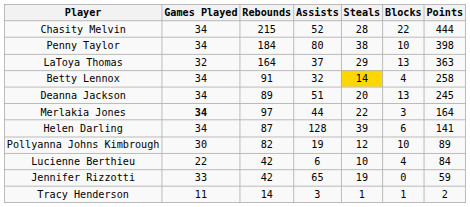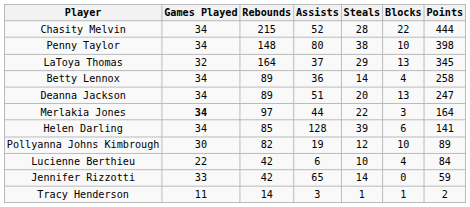 <table class="wikitable">
 <tr>
 <th>Player</th>
 <th>Games Played</th>
 <th>Rebounds</th>
 <th>Assists</th>
 <th>Steals</th>
 <th>Blocks</th>
 <th>Points</th>
 </tr>
 <tr align="center">
 <td>Chasity Melvin</td>
 <td>34</td>
 <td>215</td>
 <td>52</td>
 <td>28</td>
 <td>22</td>
 <td>444</td>
 </tr>
 <tr align="center">
 <td>Penny Taylor</td>
 <td>34</td>
-<td>184</td>
+<td>148</td>
 <td>80</td>
 <td>38</td>
 <td>10</td>
 <td>398</td>
 </tr>
 <tr align="center">
 <td>LaToya Thomas</td>
 <td>32</td>
 <td>164</td>
 <td>37</td>
 <td>29</td>
 <td>13</td>
-<td>363</td>
+<td>345</td>
 </tr>
 <tr align="center">
 <td>Betty Lennox</td>
 <td>34</td>
-<td>91</td>
-<td>32</td>
-<td style="background: gold;">14</td>
+<td>89</td>
+<td>36</td>
+<td>14</td>
 <td>4</td>
 <td>258</td>
 </tr>
 <tr align="center">
 <td>Deanna Jackson</td>
 <td>34</td>
 <td>89</td>
 <td>51</td>
 <td>20</td>
 <td>13</td>
-<td>245</td>
+<td>247</td>
 </tr>
 <tr align="center">
 <td>Merlakia Jones</td>
 <td><strong>34</strong></td>
 <td>97</td>
 <td>44</td>
 <td>22</td>
 <td>3</td>
 <td>164</td>
 </tr>
 <tr align="center">
 <td>Helen Darling</td>
 <td>34</td>
-<td>87</td>
+<td>85</td>
 <td>128</td>
 <td>39</td>
 <td>6</td>
 <td>141</td>
 </tr>
 <tr align="center">
 <td>Pollyanna Johns Kimbrough</td>
 <td>30</td>
 <td>82</td>
 <td>19</td>
 <td>12</td>
 <td>10</td>
 <td>89</td>
 </tr>
 <tr align="center">
 <td>Lucienne Berthieu</td>
 <td>22</td>
 <td>42</td>
 <td>6</td>
 <td>10</td>
 <td>4</td>
 <td>84</td>
 </tr>
 <tr align="center">
 <td>Jennifer Rizzotti</td>
 <td>33</td>
 <td>42</td>
 <td>65</td>
-<td>19</td>
+<td>14</td>
 <td>0</td>
 <td>59</td>
 </tr>
 <tr align="center">
 <td>Tracy Henderson</td>
 <td>11</td>
 <td>14</td>
 <td>3</td>
 <td>1</td>
 <td>1</td>
 <td>2</td>
 </tr>
 </table>
